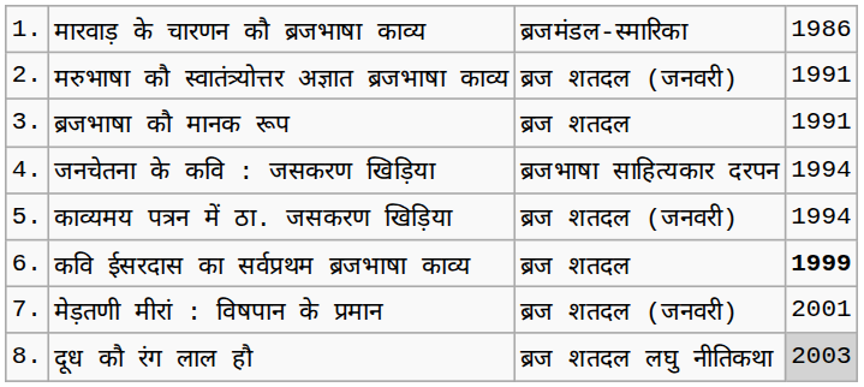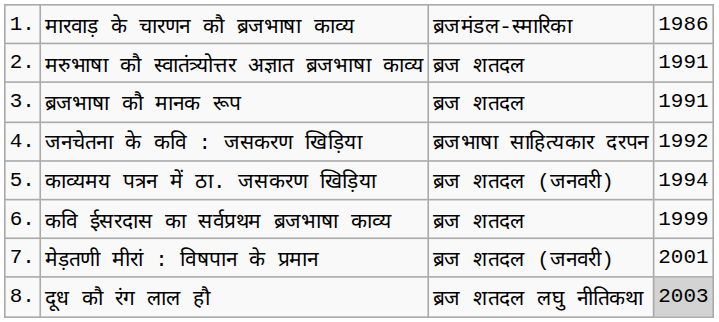 <table class="wikitable">
 <tr>
 <td>1.</td>
 <td>मारवाड़ के चारणन कौ ब्रजभाषा काव्य</td>
 <td>ब्रजमंडल-स्मारिका</td>
 <td>1986</td>
 </tr>
 <tr>
 <td>2.</td>
 <td>मरुभाषा कौ स्वातंत्र्योत्तर अज्ञात ब्रजभाषा काव्य</td>
-<td>ब्रज शतदल (जनवरी)</td>
+<td>ब्रज शतदल</td>
 <td>1991</td>
 </tr>
 <tr>
 <td>3.</td>
 <td>ब्रजभाषा कौ मानक रूप</td>
 <td>ब्रज शतदल</td>
 <td>1991</td>
 </tr>
 <tr>
 <td>4.</td>
 <td>जनचेतना के कवि : जसकरण खिड़िया</td>
 <td>ब्रजभाषा साहित्यकार दरपन</td>
-<td>1994</td>
+<td>1992</td>
 </tr>
 <tr>
 <td>5.</td>
 <td>काव्यमय पत्रन में ठा. जसकरण खिड़िया</td>
 <td>ब्रज शतदल (जनवरी)</td>
 <td>1994</td>
 </tr>
 <tr>
 <td>6.</td>
 <td>कवि ईसरदास का सर्वप्रथम ब्रजभाषा काव्य</td>
 <td>ब्रज शतदल</td>
-<td><strong>1999</strong></td>
+<td>1999</td>
 </tr>
 <tr>
 <td>7.</td>
 <td>मेड़तणी मीरां : विषपान के प्रमान</td>
 <td>ब्रज शतदल (जनवरी)</td>
 <td>2001</td>
 </tr>
 <tr>
 <td>8.</td>
 <td>दूध कौ रंग लाल हौ</td>
 <td>ब्रज शतदल लघु नीतिकथा</td>
 <td style="background: lightgrey;">2003</td>
 </tr>
 </table>
